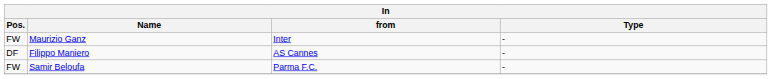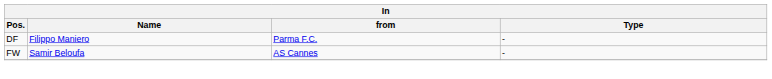 <table class="wikitable" style="font-size:90%;width:99%;">
 <tr>
 <th colspan="4">In</th>
 </tr>
 <tr>
 <th width=3%>Pos.</th>
 <th width=32%>Name</th>
 <th width=30%>from</th>
 <th width=35%>Type</th>
 </tr>
 <tr>
-<td>FW</td>
-<td><a href='#'>Maurizio Ganz</a></td>
-<td><a href='#'>Inter</a></td>
-<td>-</td>
-</tr>
-<tr>
 <td>DF</td>
 <td><a href='#'>Filippo Maniero</a></td>
-<td><a href='#'>AS Cannes</a></td>
+<td><a href='#'>Parma F.C.</a></td>
 <td>-</td>
 </tr>
 <tr>
 <td>FW</td>
 <td><a href='#'>Samir Beloufa</a></td>
-<td><a href='#'>Parma F.C.</a></td>
+<td><a href='#'>AS Cannes</a></td>
 <td>-</td>
 </tr>
 <tr>
 </tr>
 </table>
